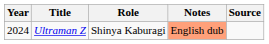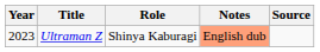 <table class="wikitable">
 <tr>
 <th>Year</th>
 <th>Title</th>
 <th>Role</th>
 <th>Notes</th>
 <th>Source</th>
 </tr>
 <tr>
-<td>2024</td>
+<td>2023</td>
 <td><em><a href='#'>Ultraman Z</a></em></td>
 <td>Shinya Kaburagi</td>
 <td style="background: lightsalmon;">English dub</td>
 <td></td>
 </tr>
 </table>
